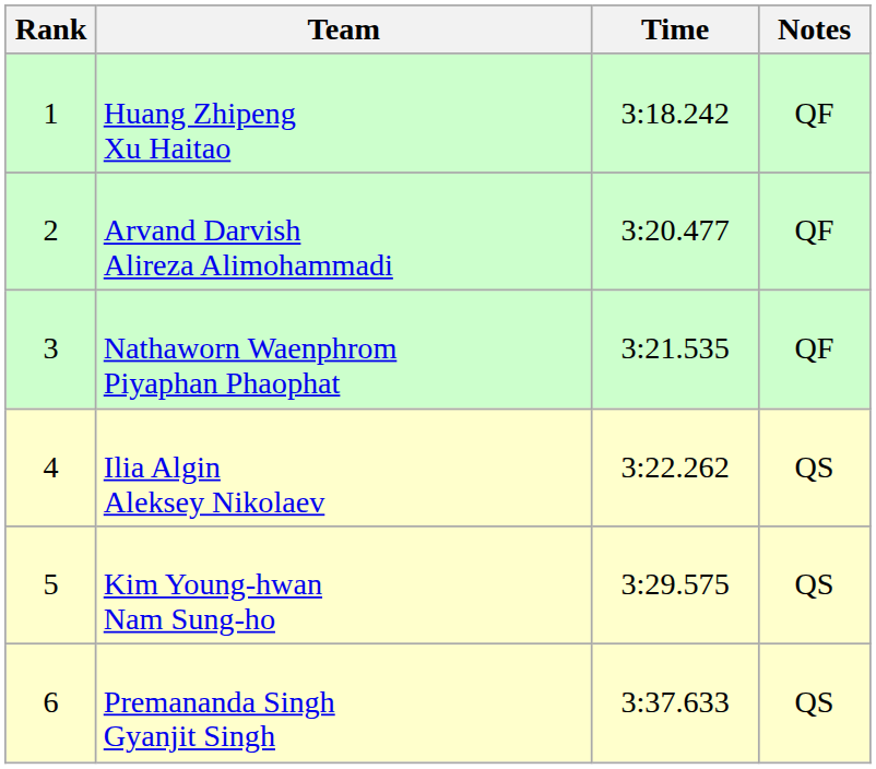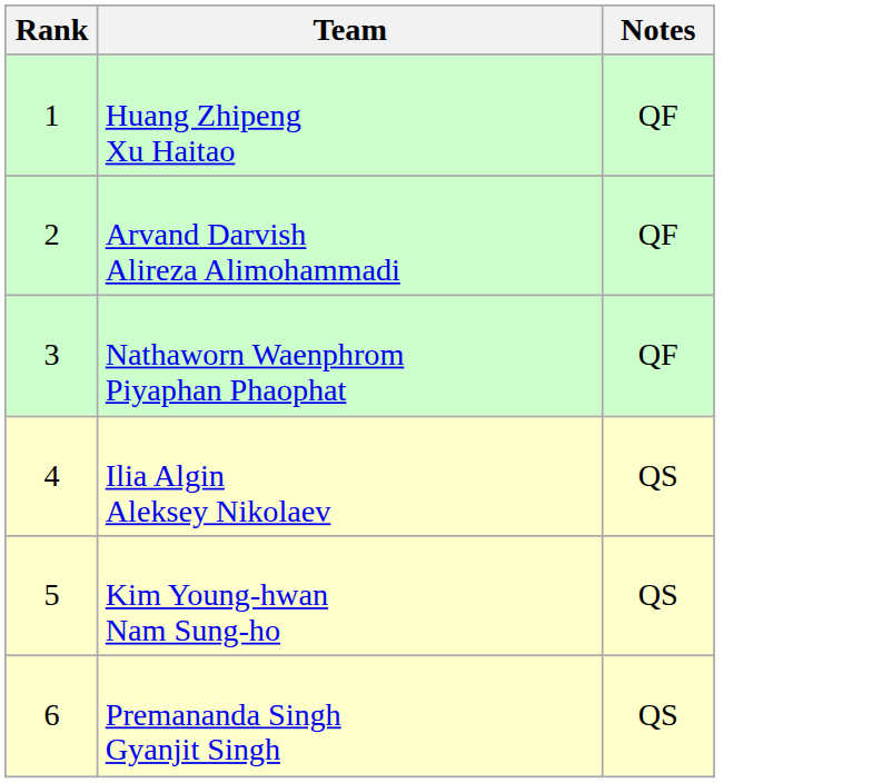 <table class=wikitable style="text-align:center">
 <tr>
 <th width=40>Rank</th>
 <th width=250>Team</th>
-<th width=80>Time</th>
 <th width=50>Notes</th>
 </tr>
 <tr bgcolor="ccffcc">
 <td>1</td>
 <td align=left><br><a href='#'>Huang Zhipeng</a><br><a href='#'>Xu Haitao</a></td>
-<td>3:18.242</td>
 <td>QF</td>
 </tr>
 <tr bgcolor="ccffcc">
 <td>2</td>
 <td align=left><br><a href='#'>Arvand Darvish</a><br><a href='#'>Alireza Alimohammadi</a></td>
-<td>3:20.477</td>
 <td>QF</td>
 </tr>
 <tr bgcolor="ccffcc">
 <td>3</td>
 <td align=left><br><a href='#'>Nathaworn Waenphrom</a><br><a href='#'>Piyaphan Phaophat</a></td>
-<td>3:21.535</td>
 <td>QF</td>
 </tr>
 <tr bgcolor="#ffffcc">
 <td>4</td>
 <td align=left><br><a href='#'>Ilia Algin</a><br><a href='#'>Aleksey Nikolaev</a></td>
-<td>3:22.262</td>
 <td>QS</td>
 </tr>
 <tr bgcolor="#ffffcc">
 <td>5</td>
 <td align=left><br><a href='#'>Kim Young-hwan</a><br><a href='#'>Nam Sung-ho</a></td>
-<td>3:29.575</td>
 <td>QS</td>
 </tr>
 <tr bgcolor="#ffffcc">
 <td>6</td>
 <td align=left><br><a href='#'>Premananda Singh</a><br><a href='#'>Gyanjit Singh</a></td>
-<td>3:37.633</td>
 <td>QS</td>
 </tr>
 </table>
